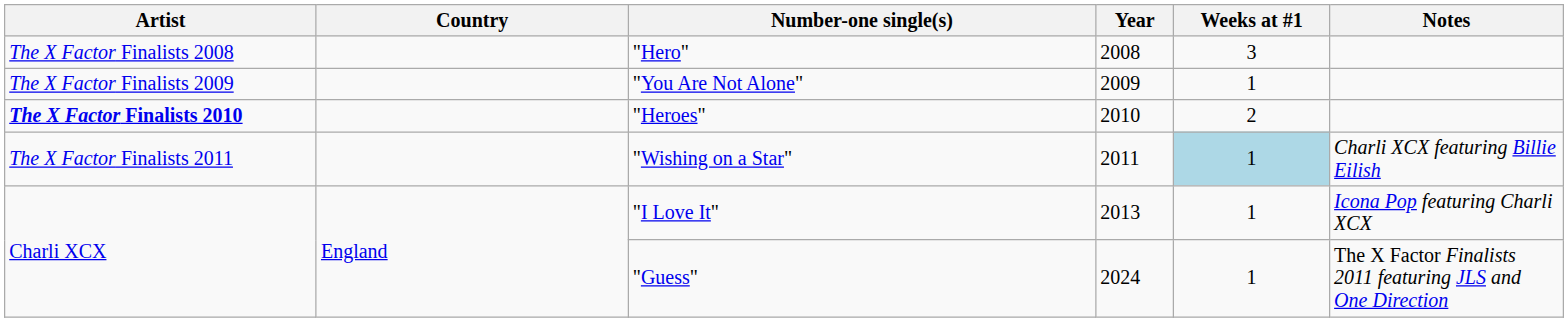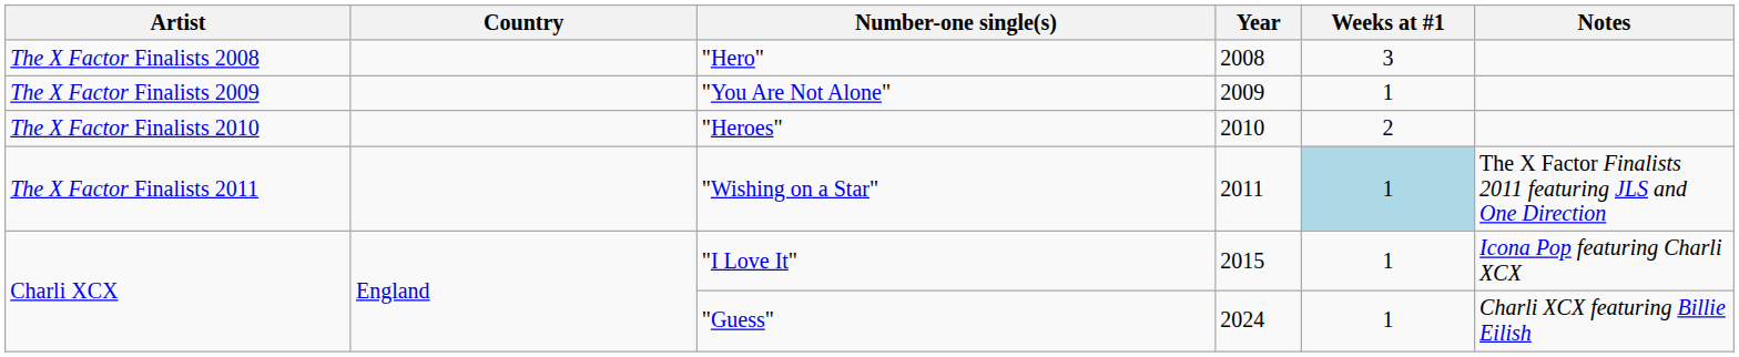 <table class="wikitable">
 <tr>
 <th width="20%">Artist</th>
 <th width="20%">Country</th>
 <th width="30%">Number-one single(s)</th>
 <th width="5%">Year</th>
 <th width="10%">Weeks at #1</th>
 <th width:"45%">Notes</th>
 </tr>
 <tr>
 <td><a href='#'><em>The X Factor</em> Finalists 2008</a></td>
 <td></td>
 <td>"<a href='#'>Hero</a>"</td>
 <td>2008</td>
 <td align=center>3</td>
 <td></td>
 </tr>
 <tr>
 <td><a href='#'><em>The X Factor</em> Finalists 2009</a></td>
 <td></td>
 <td>"<a href='#'>You Are Not Alone</a>"</td>
 <td>2009</td>
 <td align=center>1</td>
 <td></td>
 </tr>
 <tr>
-<td><strong><a href='#'><em>The X Factor</em> Finalists 2010</a></strong></td>
+<td><a href='#'><em>The X Factor</em> Finalists 2010</a></td>
 <td></td>
 <td>"<a href='#'>Heroes</a>"</td>
 <td>2010</td>
 <td align=center>2</td>
 <td></td>
 </tr>
 <tr>
 <td><a href='#'><em>The X Factor</em> Finalists 2011</a></td>
 <td></td>
 <td>"<a href='#'>Wishing on a Star</a>"</td>
 <td>2011</td>
 <td align=center style="background: lightblue;">1</td>
-<td><em>Charli XCX featuring <a href='#'>Billie Eilish</a></em></td>
+<td>The X Factor <em>Finalists 2011 featuring <a href='#'>JLS</a> and <a href='#'>One Direction</a></em></td>
 </tr>
 <tr>
 <td rowspan="2"><a href='#'>Charli XCX</a></td>
 <td rowspan="2"><a href='#'>England</a></td>
 <td>"<a href='#'>I Love It</a>"</td>
-<td>2013</td>
+<td>2015</td>
 <td align=center>1</td>
 <td><em><a href='#'>Icona Pop</a> featuring Charli XCX</em></td>
 </tr>
 <tr>
 <td>"<a href='#'>Guess</a>"</td>
 <td>2024</td>
 <td align=center>1</td>
-<td>The X Factor <em>Finalists 2011 featuring <a href='#'>JLS</a> and <a href='#'>One Direction</a></em></td>
+<td><em>Charli XCX featuring <a href='#'>Billie Eilish</a></em></td>
 </tr>
 </table>
